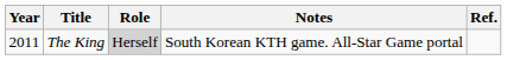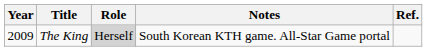 <table class="wikitable sortable">
 <tr>
 <th>Year</th>
 <th>Title</th>
 <th>Role</th>
 <th>Notes</th>
 <th>Ref.</th>
 </tr>
 <tr>
-<td>2011</td>
+<td>2009</td>
 <td><em>The King</em></td>
 <td style="background: lightgrey;">Herself</td>
 <td>South Korean KTH game. All-Star Game portal</td>
 <td></td>
 </tr>
 </table>
